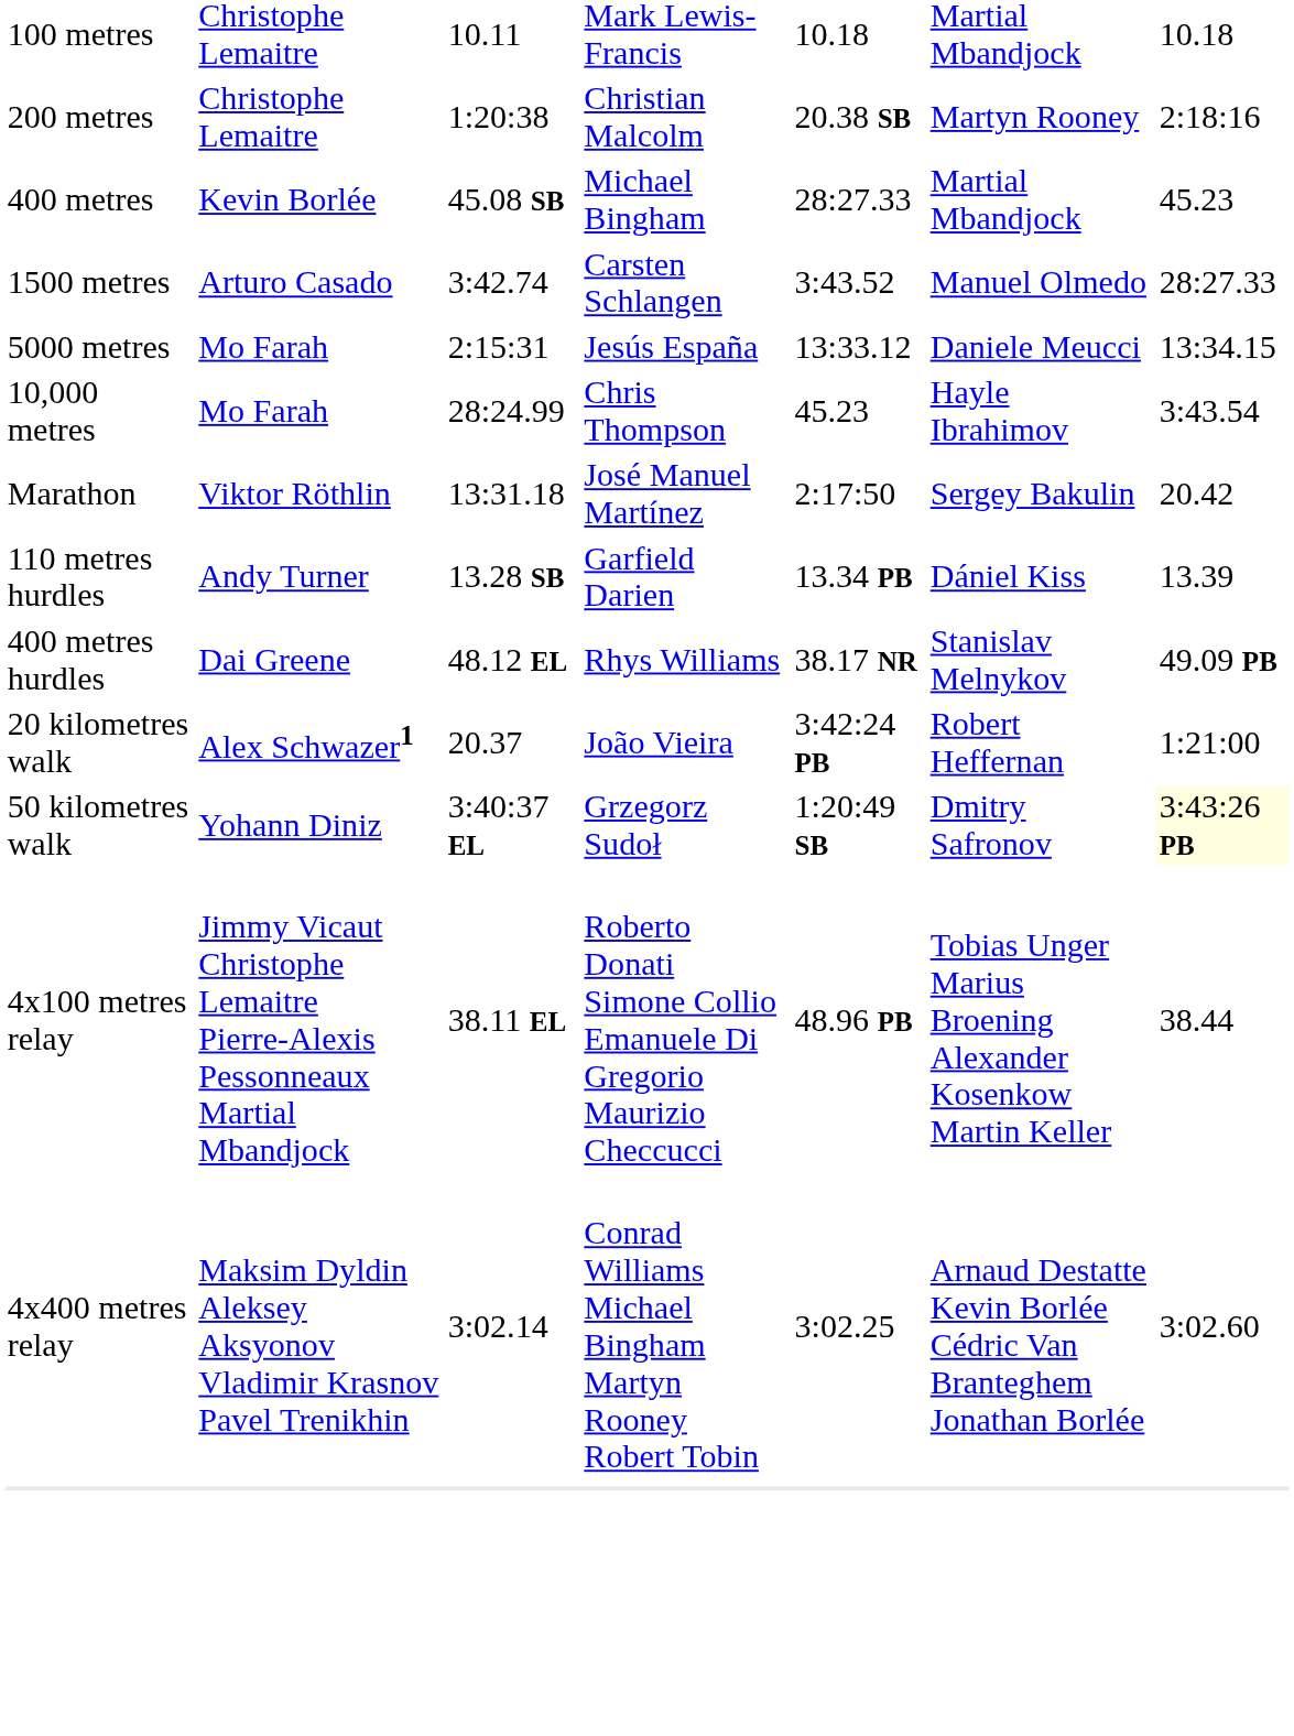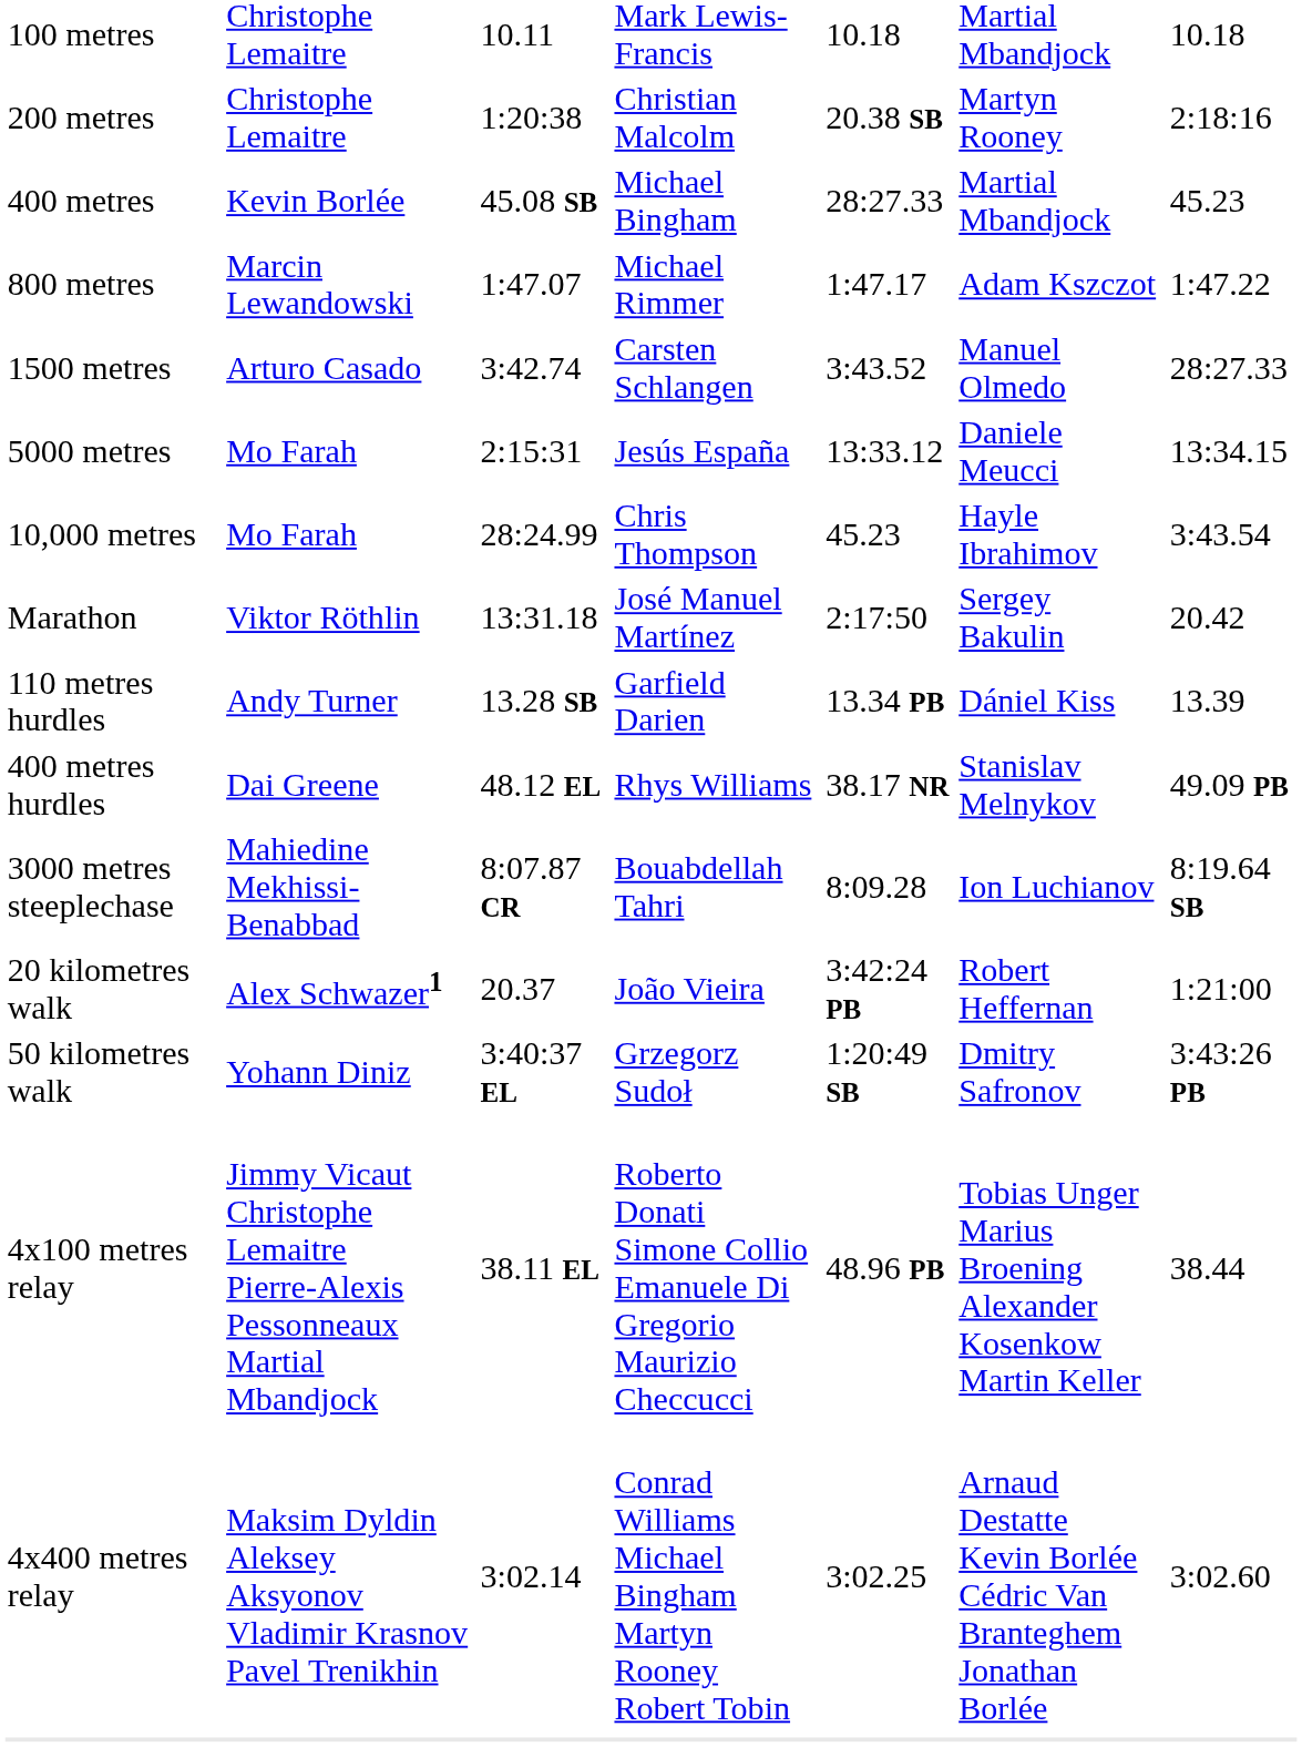 <table>
 <tr>
 <td>100 metres <br></td>
 <td><a href='#'>Christophe Lemaitre</a> <br><em></em></td>
 <td>10.11</td>
 <td><a href='#'>Mark Lewis-Francis</a> <br><em></em></td>
 <td>10.18</td>
 <td><a href='#'>Martial Mbandjock</a> <br><em></em></td>
 <td>10.18</td>
 </tr>
 <tr>
 <td>200 metres<br></td>
 <td><a href='#'>Christophe Lemaitre</a> <br><em></em></td>
 <td>1:20:38</td>
 <td><a href='#'>Christian Malcolm</a> <br><em></em></td>
 <td>20.38 <small><strong>SB</strong></small></td>
 <td><a href='#'>Martyn Rooney</a> <br><em></em></td>
 <td>2:18:16</td>
 </tr>
 <tr>
 <td>400 metres<br></td>
 <td><a href='#'>Kevin Borlée</a> <br><em></em></td>
 <td>45.08 <small><strong>SB</strong></small></td>
 <td><a href='#'>Michael Bingham</a> <br><em></em></td>
 <td>28:27.33</td>
 <td><a href='#'>Martial Mbandjock</a> <br><em></em></td>
 <td>45.23</td>
+</tr>
+<tr>
+<td>800 metres<br></td>
+<td><a href='#'>Marcin Lewandowski</a> <br><em></em></td>
+<td>1:47.07</td>
+<td><a href='#'>Michael Rimmer</a> <br><em></em></td>
+<td>1:47.17</td>
+<td><a href='#'>Adam Kszczot</a> <br><em></em></td>
+<td>1:47.22</td>
 </tr>
 <tr>
 <td>1500 metres<br></td>
 <td><a href='#'>Arturo Casado</a> <br><em></em></td>
 <td>3:42.74</td>
 <td><a href='#'>Carsten Schlangen</a> <br><em></em></td>
 <td>3:43.52</td>
 <td><a href='#'>Manuel Olmedo</a> <br><em></em></td>
 <td>28:27.33</td>
 </tr>
 <tr>
 <td>5000 metres<br></td>
 <td><a href='#'>Mo Farah</a> <br><em></em></td>
 <td>2:15:31</td>
 <td><a href='#'>Jesús España</a> <br><em></em></td>
 <td>13:33.12</td>
 <td><a href='#'>Daniele Meucci</a> <br><em></em></td>
 <td>13:34.15</td>
 </tr>
 <tr>
 <td>10,000 metres<br></td>
 <td><a href='#'>Mo Farah</a> <br><em></em></td>
 <td>28:24.99</td>
 <td><a href='#'>Chris Thompson</a> <br><em></em></td>
 <td>45.23</td>
 <td><a href='#'>Hayle Ibrahimov</a> <br><em></em></td>
 <td>3:43.54</td>
 </tr>
 <tr>
 <td>Marathon<br></td>
 <td><a href='#'>Viktor Röthlin</a> <br><em></em></td>
 <td>13:31.18</td>
 <td><a href='#'>José Manuel Martínez</a> <br><em></em></td>
 <td>2:17:50</td>
 <td><a href='#'>Sergey Bakulin</a><br><em></em></td>
 <td>20.42</td>
 </tr>
 <tr>
 <td>110 metres hurdles<br></td>
 <td><a href='#'>Andy Turner</a> <br><em></em></td>
 <td>13.28 <small><strong>SB</strong></small></td>
 <td><a href='#'>Garfield Darien</a> <br><em></em></td>
 <td>13.34 <small><strong>PB</strong></small></td>
 <td><a href='#'>Dániel Kiss</a> <br><em></em></td>
 <td>13.39</td>
 </tr>
 <tr>
 <td>400 metres hurdles<br></td>
 <td><a href='#'>Dai Greene</a> <br><em></em></td>
 <td>48.12 <small><strong>EL</strong></small></td>
 <td><a href='#'>Rhys Williams</a> <br><em></em></td>
 <td>38.17 <small><strong>NR</strong></small></td>
 <td><a href='#'>Stanislav Melnykov</a> <br><em></em></td>
 <td>49.09 <small><strong>PB</strong></small></td>
 </tr>
 <tr>
+<td>3000 metres steeplechase<br></td>
+<td><a href='#'>Mahiedine Mekhissi-Benabbad</a> <br><em></em></td>
+<td>8:07.87 <small><strong>CR</strong></small></td>
+<td><a href='#'>Bouabdellah Tahri</a><br><em></em></td>
+<td>8:09.28</td>
+<td><a href='#'>Ion Luchianov</a><br><em></em></td>
+<td>8:19.64 <small><strong>SB</strong></small></td>
+</tr>
+<tr>
 <td>20 kilometres walk<br></td>
 <td><a href='#'>Alex Schwazer</a><sup><strong>1</strong></sup><br><em></em></td>
 <td>20.37</td>
 <td><a href='#'>João Vieira</a><br><em></em></td>
 <td>3:42:24 <small><strong>PB</strong></small></td>
 <td><a href='#'>Robert Heffernan</a> <br><em></em></td>
 <td>1:21:00</td>
 </tr>
 <tr>
 <td>50 kilometres walk<br></td>
 <td><a href='#'>Yohann Diniz</a> <br><em></em></td>
 <td>3:40:37 <small><strong>EL</strong></small></td>
 <td><a href='#'>Grzegorz Sudoł</a><br><em></em></td>
 <td>1:20:49 <small><strong>SB</strong></small></td>
 <td><a href='#'>Dmitry Safronov</a> <br><em></em></td>
-<td style="background: lightyellow;">3:43:26 <small><strong>PB</strong></small></td>
+<td>3:43:26 <small><strong>PB</strong></small></td>
 </tr>
 <tr>
 <td>4x100 metres relay <br></td>
 <td><br><a href='#'>Jimmy Vicaut</a><br><a href='#'>Christophe Lemaitre</a><br><a href='#'>Pierre-Alexis Pessonneaux</a><br><a href='#'>Martial Mbandjock</a></td>
 <td>38.11 <small><strong>EL</strong></small></td>
 <td><br><a href='#'>Roberto Donati</a><br><a href='#'>Simone Collio</a><br><a href='#'>Emanuele Di Gregorio</a><br><a href='#'>Maurizio Checcucci</a></td>
 <td>48.96 <small><strong>PB</strong></small></td>
 <td><br><a href='#'>Tobias Unger</a><br><a href='#'>Marius Broening</a><br><a href='#'>Alexander Kosenkow</a><br><a href='#'>Martin Keller</a></td>
 <td>38.44</td>
 </tr>
 <tr>
 <td>4x400 metres relay<br></td>
 <td><br><a href='#'>Maksim Dyldin</a><br><a href='#'>Aleksey Aksyonov</a><br><a href='#'>Vladimir Krasnov</a><br><a href='#'>Pavel Trenikhin</a></td>
 <td>3:02.14</td>
 <td><br><a href='#'>Conrad Williams</a><br><a href='#'>Michael Bingham</a><br><a href='#'>Martyn Rooney</a><br><a href='#'>Robert Tobin</a></td>
 <td>3:02.25</td>
 <td><br><a href='#'>Arnaud Destatte</a><br><a href='#'>Kevin Borlée</a><br><a href='#'>Cédric Van Branteghem</a><br><a href='#'>Jonathan Borlée</a></td>
 <td>3:02.60</td>
 </tr>
 <tr>
 </tr>
 <tr bgcolor= e8e8e8>
 <td colspan=7></td>
 </tr>
 </table>
